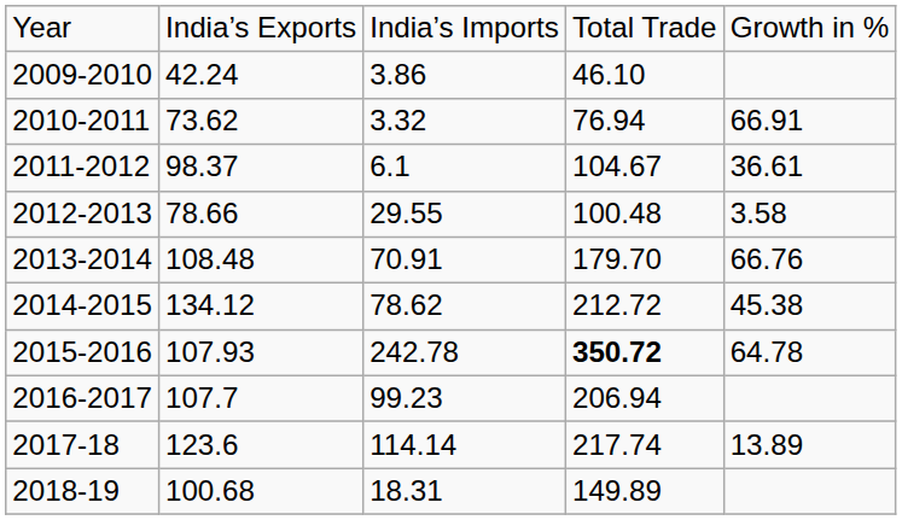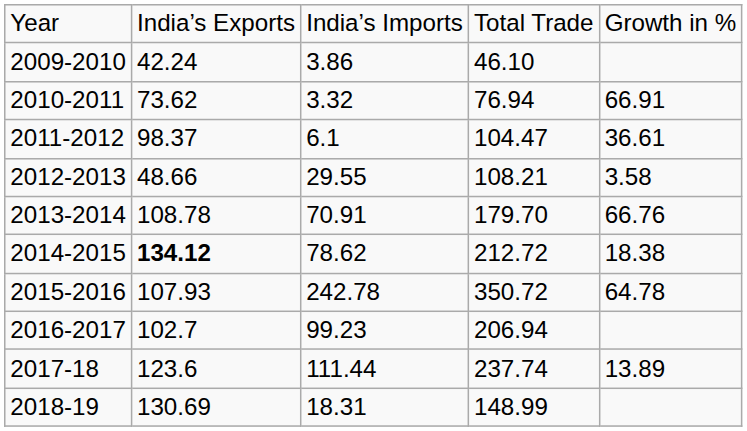 <table class="wikitable">
 <tr>
 <td>Year</td>
 <td>India’s Exports</td>
 <td>India’s Imports</td>
 <td>Total Trade</td>
 <td>Growth in %</td>
 </tr>
 <tr>
 <td>2009-2010</td>
 <td>42.24</td>
 <td>3.86</td>
 <td>46.10</td>
 <td></td>
 </tr>
 <tr>
 <td>2010-2011</td>
 <td>73.62</td>
 <td>3.32</td>
 <td>76.94</td>
 <td>66.91</td>
 </tr>
 <tr>
 <td>2011-2012</td>
 <td>98.37</td>
 <td>6.1</td>
-<td>104.67</td>
+<td>104.47</td>
 <td>36.61</td>
 </tr>
 <tr>
 <td>2012-2013</td>
-<td>78.66</td>
+<td>48.66</td>
 <td>29.55</td>
-<td>100.48</td>
+<td>108.21</td>
 <td>3.58</td>
 </tr>
 <tr>
 <td>2013-2014</td>
-<td>108.48</td>
+<td>108.78</td>
 <td>70.91</td>
 <td>179.70</td>
 <td>66.76</td>
 </tr>
 <tr>
 <td>2014-2015</td>
-<td>134.12</td>
+<td><strong>134.12</strong></td>
 <td>78.62</td>
 <td>212.72</td>
-<td>45.38</td>
+<td>18.38</td>
 </tr>
 <tr>
 <td>2015-2016</td>
 <td>107.93</td>
 <td>242.78</td>
-<td><strong>350.72</strong></td>
+<td>350.72</td>
 <td>64.78</td>
 </tr>
 <tr>
 <td>2016-2017</td>
-<td>107.7</td>
+<td>102.7</td>
 <td>99.23</td>
 <td>206.94</td>
 <td></td>
 </tr>
 <tr>
 <td>2017-18</td>
 <td>123.6</td>
-<td>114.14</td>
-<td>217.74</td>
+<td>111.44</td>
+<td>237.74</td>
 <td>13.89</td>
 </tr>
 <tr>
 <td>2018-19</td>
-<td>100.68</td>
+<td>130.69</td>
 <td>18.31</td>
-<td>149.89</td>
+<td>148.99</td>
 <td></td>
 </tr>
 </table>
